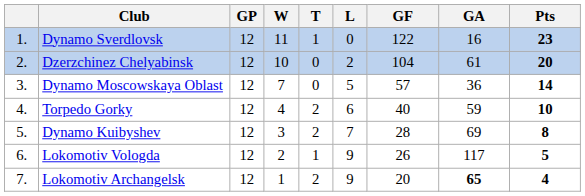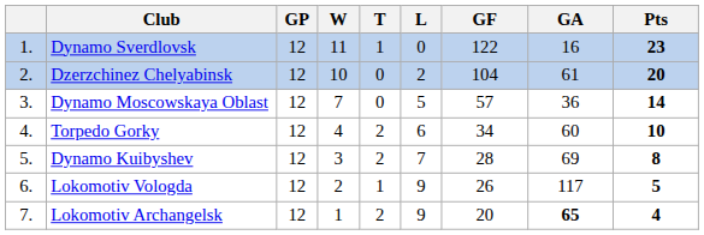 <table class="wikitable">
 <tr>
 <th width="30"></th>
 <th width="200">Club</th>
 <th width="30">GP</th>
 <th width="30">W</th>
 <th width="30">T</th>
 <th width="30">L</th>
 <th width="70">GF</th>
 <th width="70">GA</th>
 <th width="70">Pts</th>
 </tr>
 <tr bgcolor="#BCD2EE" align="center">
 <td>1.</td>
 <td align="left"><a href='#'>Dynamo Sverdlovsk</a></td>
 <td>12</td>
 <td>11</td>
 <td>1</td>
 <td>0</td>
 <td>122</td>
 <td>16</td>
 <td><strong>23</strong></td>
 </tr>
 <tr bgcolor="#BCD2EE" align="center">
 <td>2.</td>
 <td align="left"><a href='#'>Dzerzchinez Chelyabinsk</a></td>
 <td>12</td>
 <td>10</td>
 <td>0</td>
 <td>2</td>
 <td>104</td>
 <td>61</td>
 <td><strong>20</strong></td>
 </tr>
 <tr bgcolor="#FFFFFF" align="center">
 <td>3.</td>
 <td align="left"><a href='#'>Dynamo Moscowskaya Oblast</a></td>
 <td>12</td>
 <td>7</td>
 <td>0</td>
 <td>5</td>
 <td>57</td>
 <td>36</td>
 <td><strong>14</strong></td>
 </tr>
 <tr bgcolor="#FFFFFF" align="center">
 <td>4.</td>
 <td align="left"><a href='#'>Torpedo Gorky</a></td>
 <td>12</td>
 <td>4</td>
 <td>2</td>
 <td>6</td>
-<td>40</td>
-<td>59</td>
+<td>34</td>
+<td>60</td>
 <td><strong>10</strong></td>
 </tr>
 <tr bgcolor="#FFFFFF" align="center">
 <td>5.</td>
 <td align="left"><a href='#'>Dynamo Kuibyshev</a></td>
 <td>12</td>
 <td>3</td>
 <td>2</td>
 <td>7</td>
 <td>28</td>
 <td>69</td>
 <td><strong>8</strong></td>
 </tr>
 <tr bgcolor="#FFFFFF" align="center">
 <td>6.</td>
 <td align="left"><a href='#'>Lokomotiv Vologda</a></td>
 <td>12</td>
 <td>2</td>
 <td>1</td>
 <td>9</td>
 <td>26</td>
 <td>117</td>
 <td><strong>5</strong></td>
 </tr>
 <tr bgcolor="#FFFFFF" align="center">
 <td>7.</td>
 <td align="left"><a href='#'>Lokomotiv Archangelsk</a></td>
 <td>12</td>
 <td>1</td>
 <td>2</td>
 <td>9</td>
 <td>20</td>
 <td><strong>65</strong></td>
 <td><strong>4</strong></td>
 </tr>
 </table>
